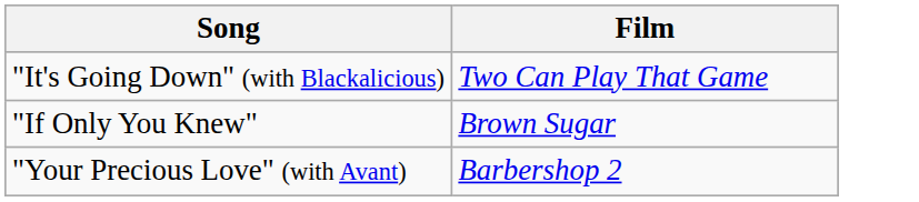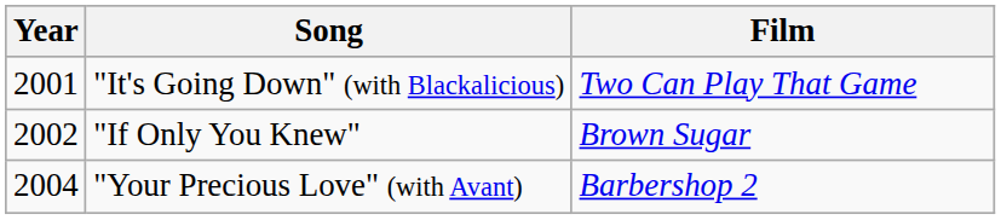 <table class="wikitable">
 <tr>
+<th align="left">Year</th>
 <th align="left">Song</th>
 <th align="left" width="200">Film</th>
 </tr>
 <tr>
+<td align="center">2001</td>
 <td align="left">"It's Going Down" <small>(with <a href='#'>Blackalicious</a>)</small></td>
 <td align="left"><em><a href='#'>Two Can Play That Game</a></em></td>
 </tr>
 <tr>
+<td align="center">2002</td>
 <td align="left">"If Only You Knew"</td>
 <td align="left"><em><a href='#'>Brown Sugar</a></em></td>
 </tr>
 <tr>
+<td align="center">2004</td>
 <td align="left">"Your Precious Love" <small>(with <a href='#'>Avant</a>)</small></td>
 <td align="left"><em><a href='#'>Barbershop 2</a></em></td>
 </tr>
 </table>
